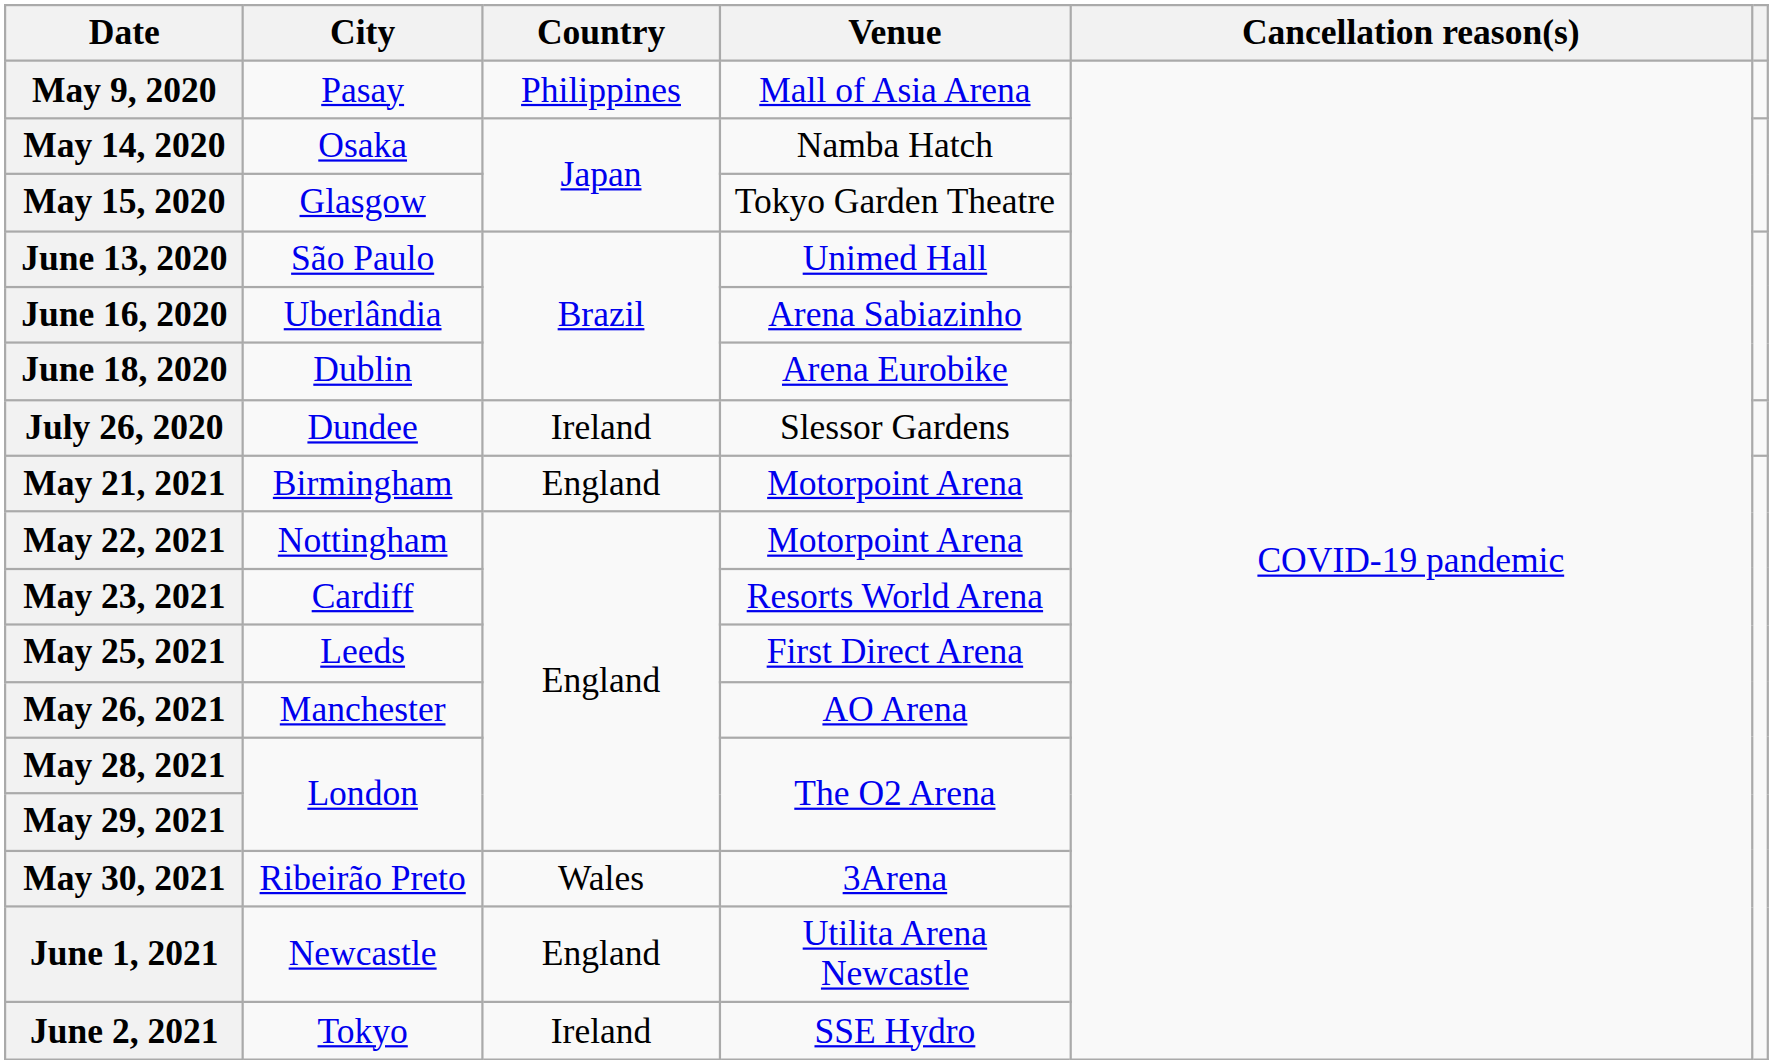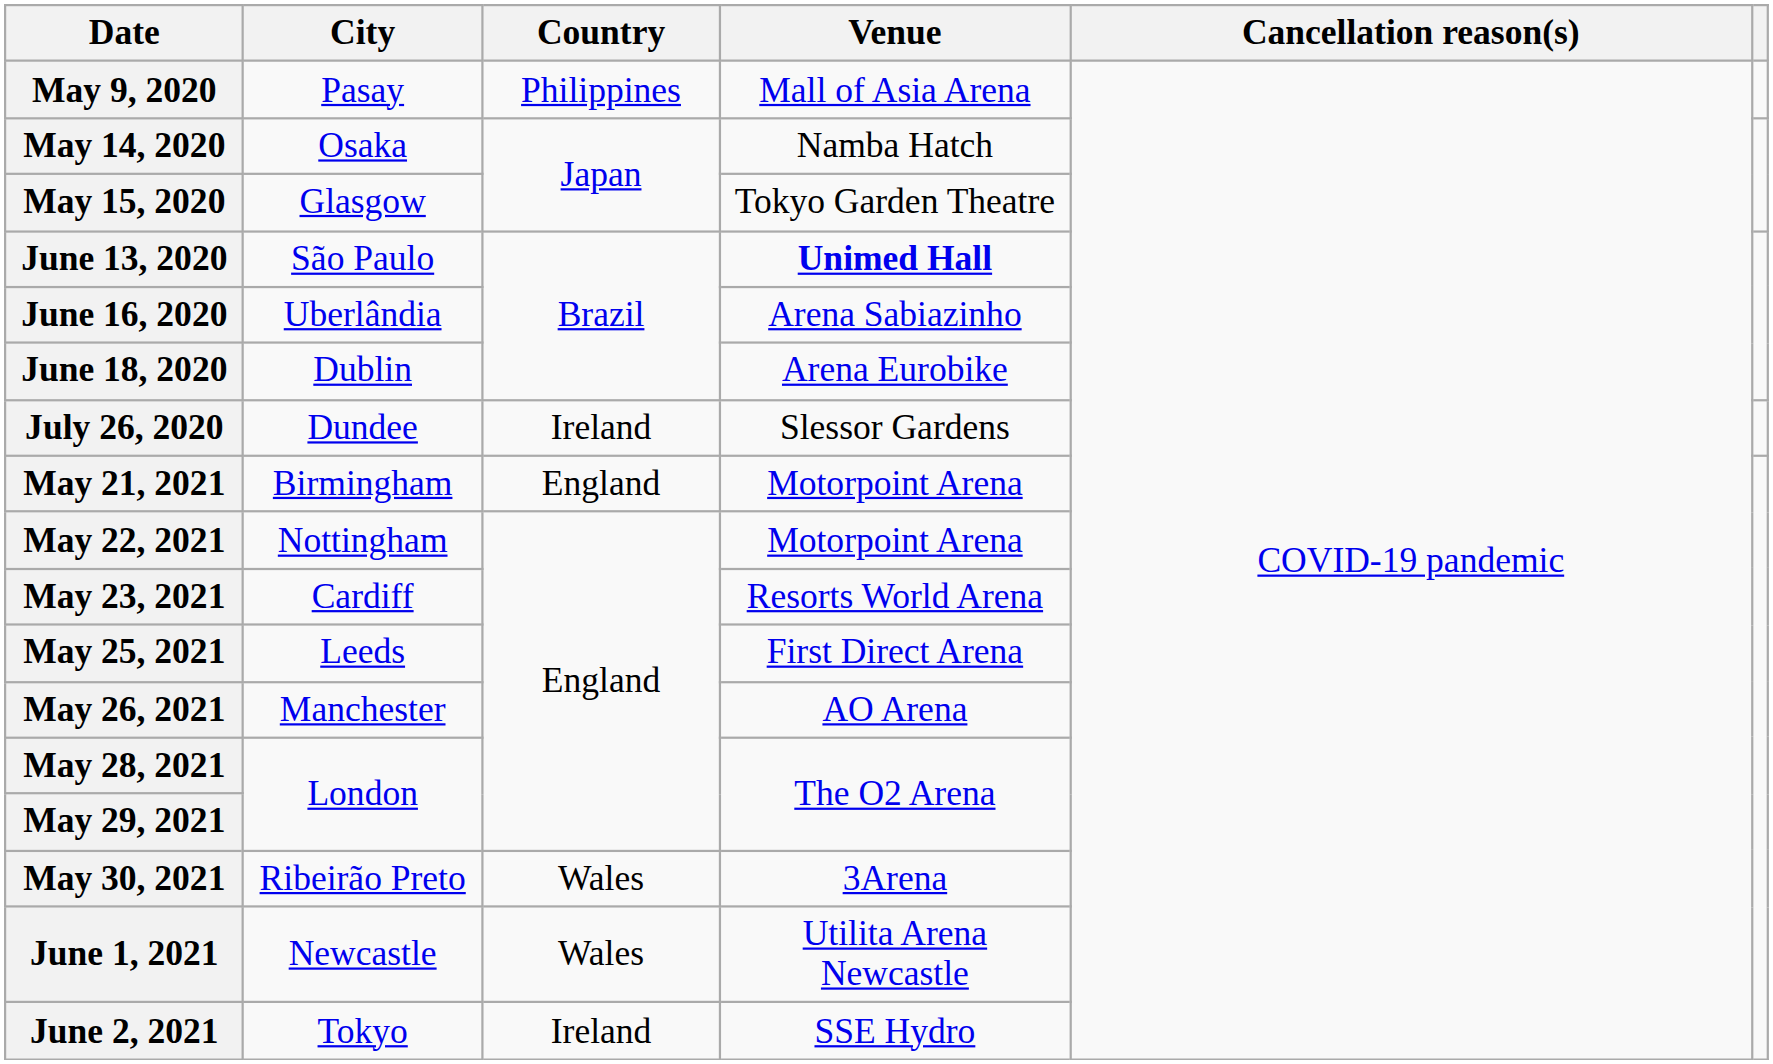 <table class="wikitable plainrowheaders" style="text-align:center;">
 <tr>
 <th scope="col" style="width:100px">Date</th>
 <th scope="col" style="width:100px">City</th>
 <th scope="col" style="width:100px">Country</th>
 <th scope="col" style="width:150px">Venue</th>
 <th scope="col" style="width:300px">Cancellation reason(s)</th>
 <th scope"col"></th>
 </tr>
 <tr>
 <th scope="row">May 9, 2020</th>
 <td><a href='#'>Pasay</a></td>
 <td><a href='#'>Philippines</a></td>
 <td><a href='#'>Mall of Asia Arena</a></td>
 <td rowspan="17"><a href='#'>COVID-19 pandemic</a></td>
 <td center></td>
 </tr>
 <tr>
 <th scope="row">May 14, 2020</th>
 <td><a href='#'>Osaka</a></td>
 <td rowspan="2"><a href='#'>Japan</a></td>
 <td>Namba Hatch</td>
 <td center rowspan="2"></td>
 </tr>
 <tr>
 <th scope="row">May 15, 2020</th>
 <td><a href='#'>Glasgow</a></td>
 <td>Tokyo Garden Theatre</td>
 </tr>
 <tr>
 <th scope="row">June 13, 2020</th>
 <td><a href='#'>São Paulo</a></td>
 <td rowspan="3"><a href='#'>Brazil</a></td>
-<td><a href='#'>Unimed Hall</a></td>
+<td><strong><a href='#'>Unimed Hall</a></strong></td>
 <td center rowspan="3"></td>
 </tr>
 <tr>
 <th scope="row">June 16, 2020</th>
 <td><a href='#'>Uberlândia</a></td>
 <td><a href='#'>Arena Sabiazinho</a></td>
 </tr>
 <tr>
 <th scope="row">June 18, 2020</th>
 <td><a href='#'>Dublin</a></td>
 <td><a href='#'>Arena Eurobike</a></td>
 </tr>
 <tr>
 <th scope="row">July 26, 2020</th>
 <td><a href='#'>Dundee</a></td>
 <td>Ireland</td>
 <td>Slessor Gardens</td>
 <td center></td>
 </tr>
 <tr>
 <th scope="row">May 21, 2021</th>
 <td><a href='#'>Birmingham</a></td>
 <td>England</td>
 <td><a href='#'>Motorpoint Arena</a></td>
 <td center rowspan="10"></td>
 </tr>
 <tr>
 <th scope="row">May 22, 2021</th>
 <td><a href='#'>Nottingham</a></td>
 <td rowspan="6">England</td>
 <td><a href='#'>Motorpoint Arena</a></td>
 </tr>
 <tr>
 <th scope="row">May 23, 2021</th>
 <td><a href='#'>Cardiff</a></td>
 <td><a href='#'>Resorts World Arena</a></td>
 </tr>
 <tr>
 <th scope="row">May 25, 2021</th>
 <td><a href='#'>Leeds</a></td>
 <td><a href='#'>First Direct Arena</a></td>
 </tr>
 <tr>
 <th scope="row">May 26, 2021</th>
 <td><a href='#'>Manchester</a></td>
 <td><a href='#'>AO Arena</a></td>
 </tr>
 <tr>
 <th scope="row">May 28, 2021</th>
 <td rowspan="2"><a href='#'>London</a></td>
 <td rowspan="2"><a href='#'>The O2 Arena</a></td>
 </tr>
 <tr>
 <th scope="row">May 29, 2021</th>
 </tr>
 <tr>
 <th scope="row">May 30, 2021</th>
 <td><a href='#'>Ribeirão Preto</a></td>
 <td>Wales</td>
 <td><a href='#'>3Arena</a></td>
 </tr>
 <tr>
 <th scope="row">June 1, 2021</th>
 <td><a href='#'>Newcastle</a></td>
-<td>England</td>
+<td>Wales</td>
 <td><a href='#'>Utilita Arena Newcastle</a></td>
 </tr>
 <tr>
 <th scope="row">June 2, 2021</th>
 <td><a href='#'>Tokyo</a></td>
 <td>Ireland</td>
 <td><a href='#'>SSE Hydro</a></td>
 </tr>
 </table>
